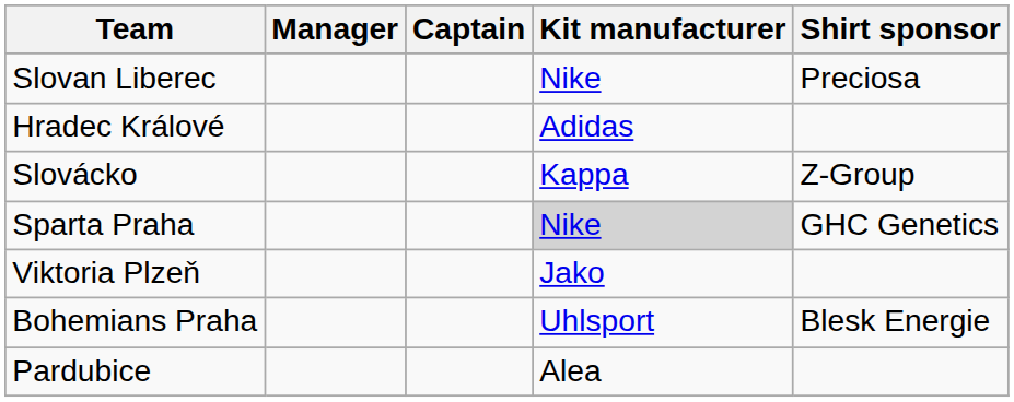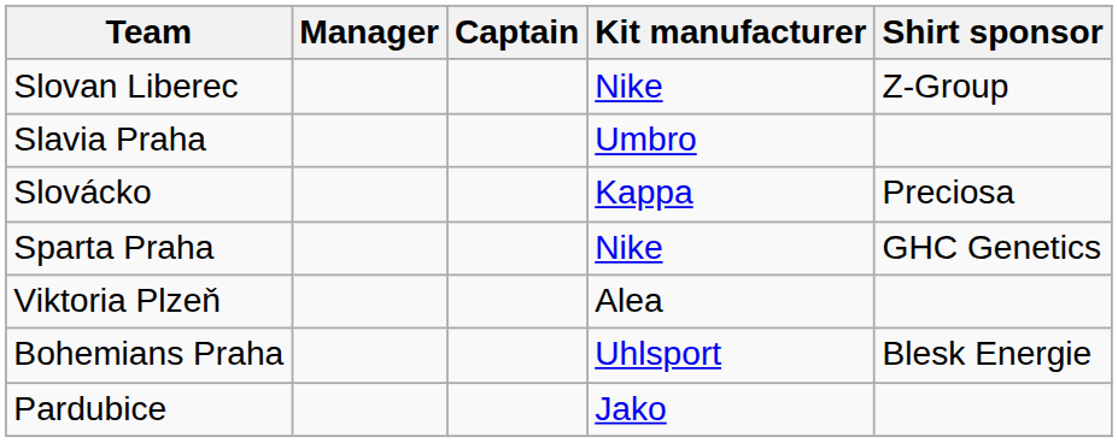 <table class="wikitable sortable" style="text-align: left;">
 <tr>
 <th>Team</th>
 <th>Manager</th>
 <th>Captain</th>
 <th>Kit manufacturer</th>
 <th>Shirt sponsor</th>
 </tr>
 <tr>
 <td>Slovan Liberec</td>
 <td> </td>
 <td> </td>
 <td><a href='#'>Nike</a></td>
-<td>Preciosa</td>
+<td>Z-Group</td>
 </tr>
 <tr>
-<td>Hradec Králové</td>
+<td>Slavia Praha</td>
 <td> </td>
 <td> </td>
-<td><a href='#'>Adidas</a></td>
+<td><a href='#'>Umbro</a></td>
 <td></td>
 </tr>
 <tr>
 <td>Slovácko</td>
 <td> </td>
 <td> </td>
 <td><a href='#'>Kappa</a></td>
-<td>Z-Group</td>
+<td>Preciosa</td>
 </tr>
 <tr>
 <td>Sparta Praha</td>
 <td> </td>
 <td> </td>
-<td style="background: lightgrey;"><a href='#'>Nike</a></td>
+<td><a href='#'>Nike</a></td>
 <td>GHC Genetics</td>
 </tr>
 <tr>
 <td>Viktoria Plzeň</td>
 <td> </td>
 <td> </td>
-<td><a href='#'>Jako</a></td>
+<td>Alea</td>
 <td></td>
 </tr>
 <tr>
 <td>Bohemians Praha</td>
 <td> </td>
 <td> </td>
 <td><a href='#'>Uhlsport</a></td>
 <td>Blesk Energie</td>
 </tr>
 <tr>
 <td>Pardubice</td>
 <td> </td>
 <td> </td>
-<td>Alea</td>
+<td><a href='#'>Jako</a></td>
 <td></td>
 </tr>
 </table>
